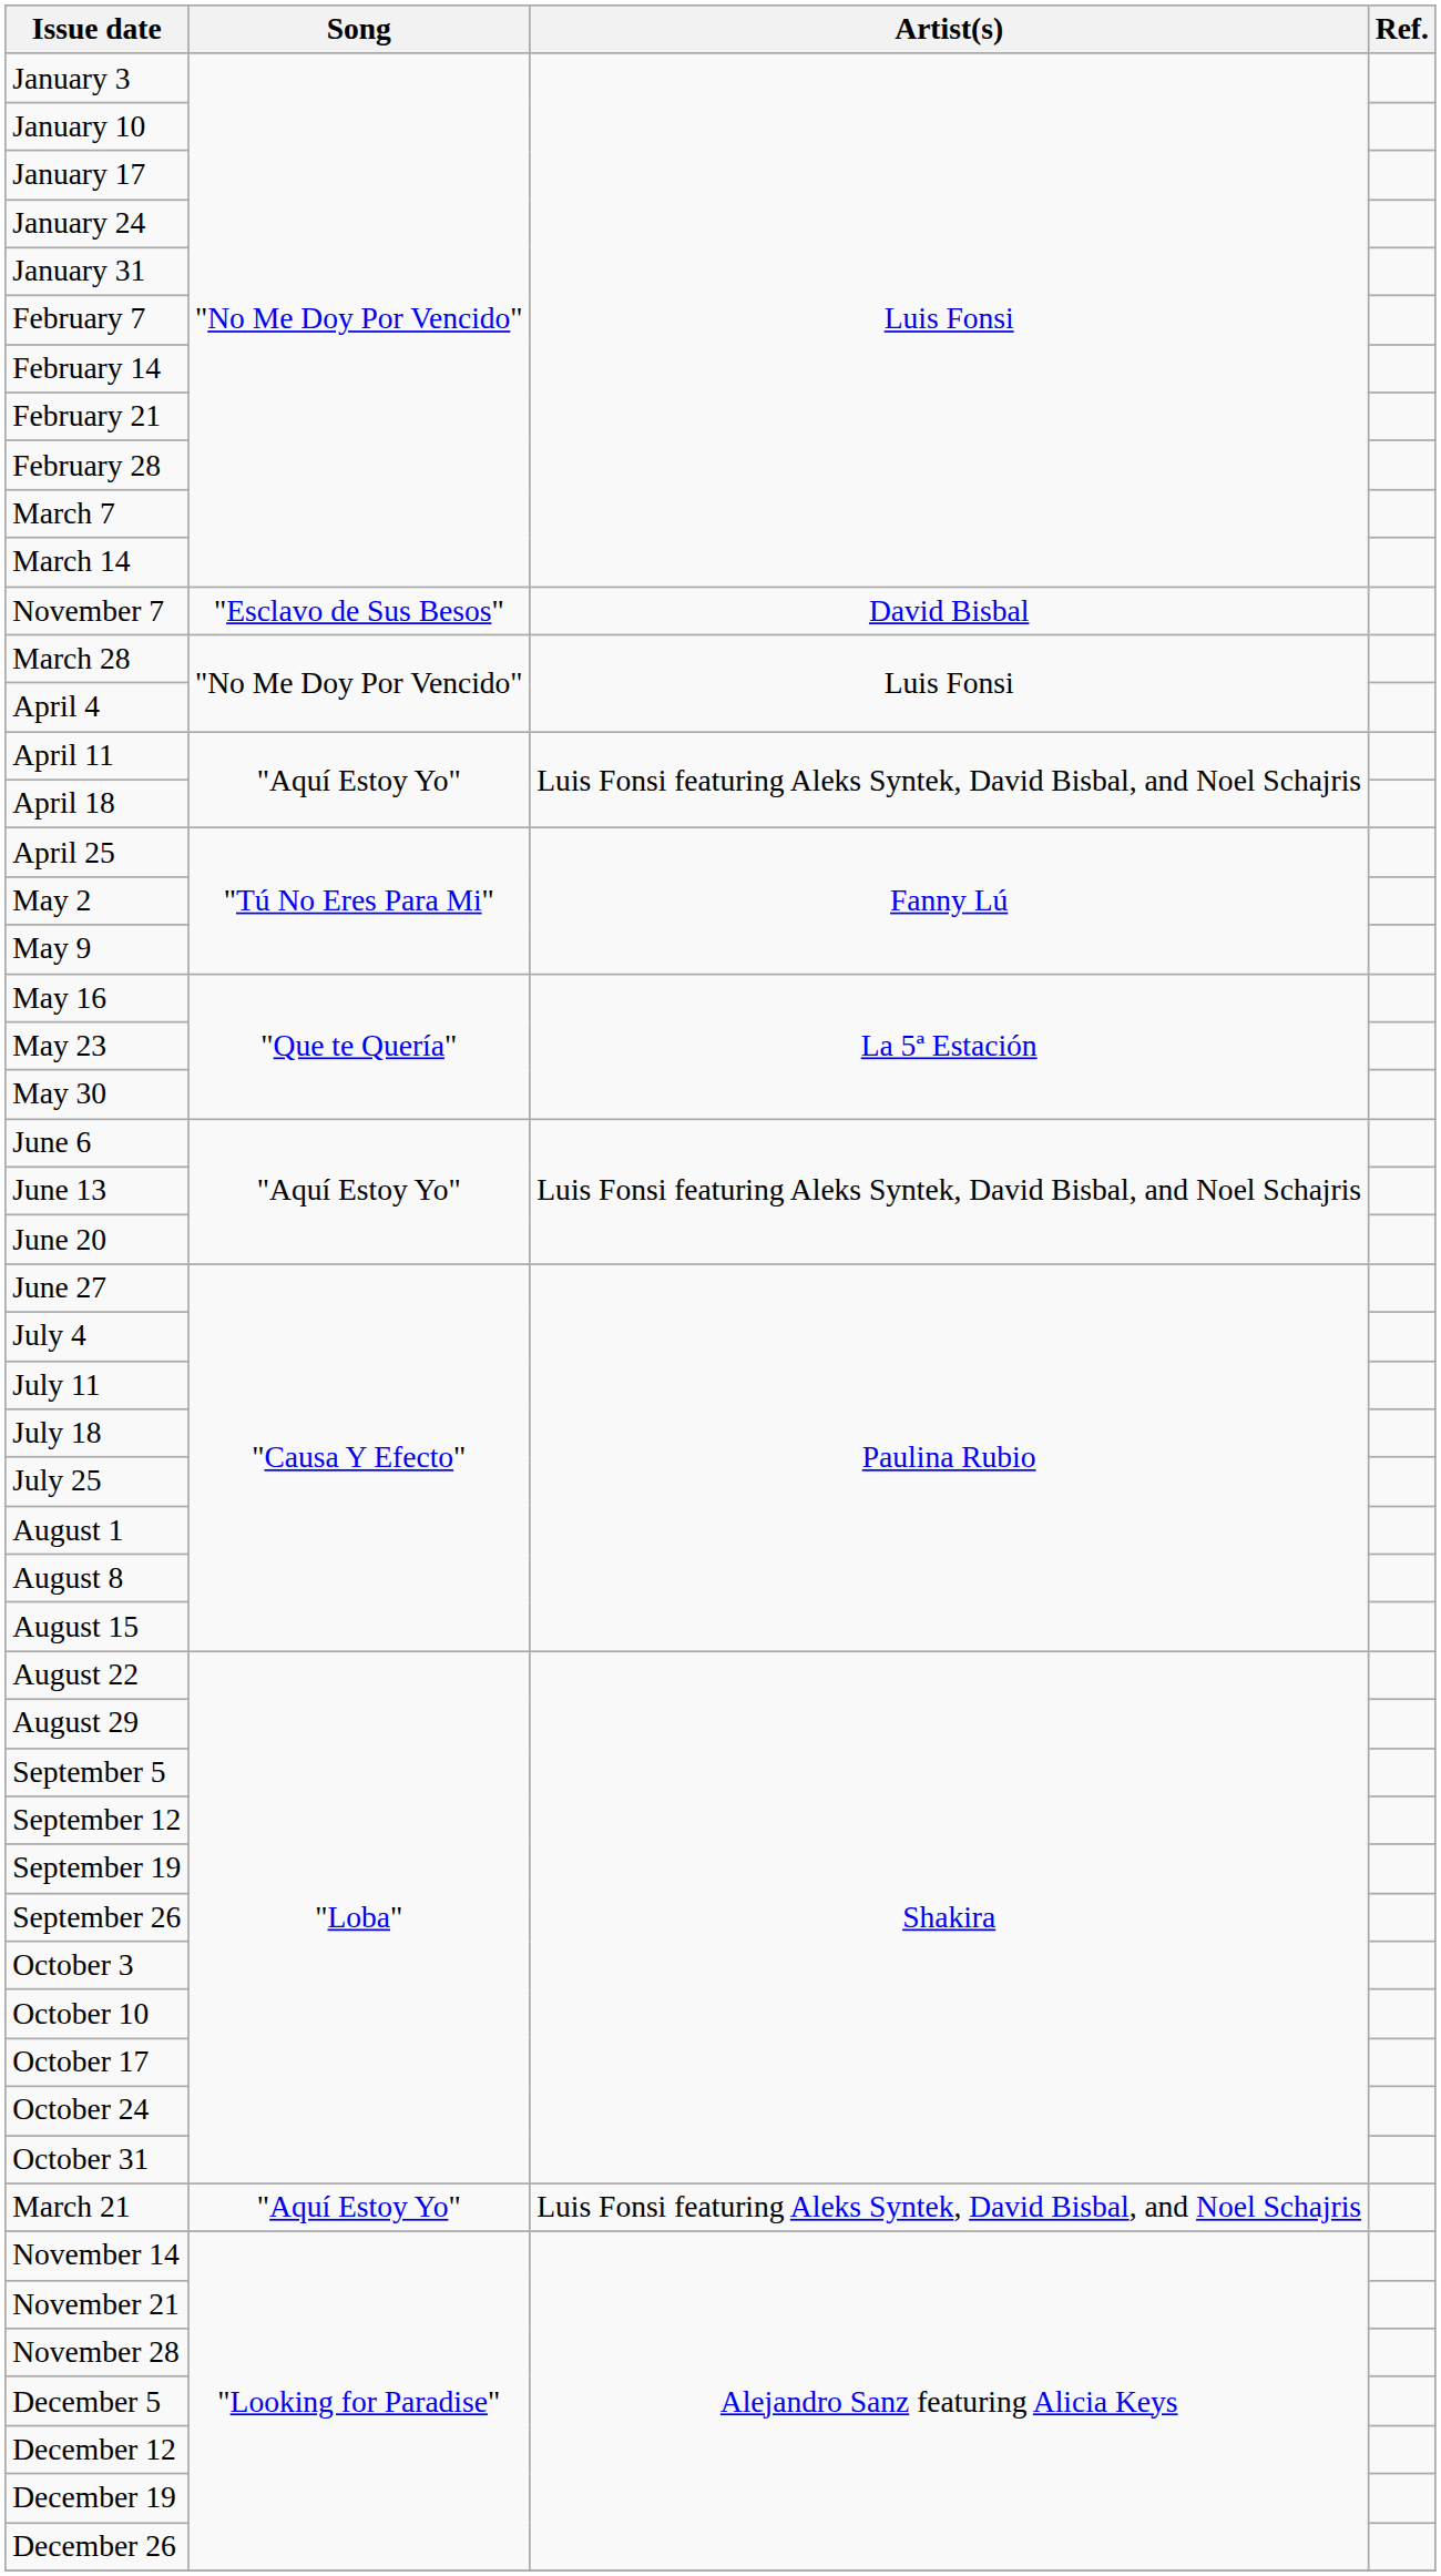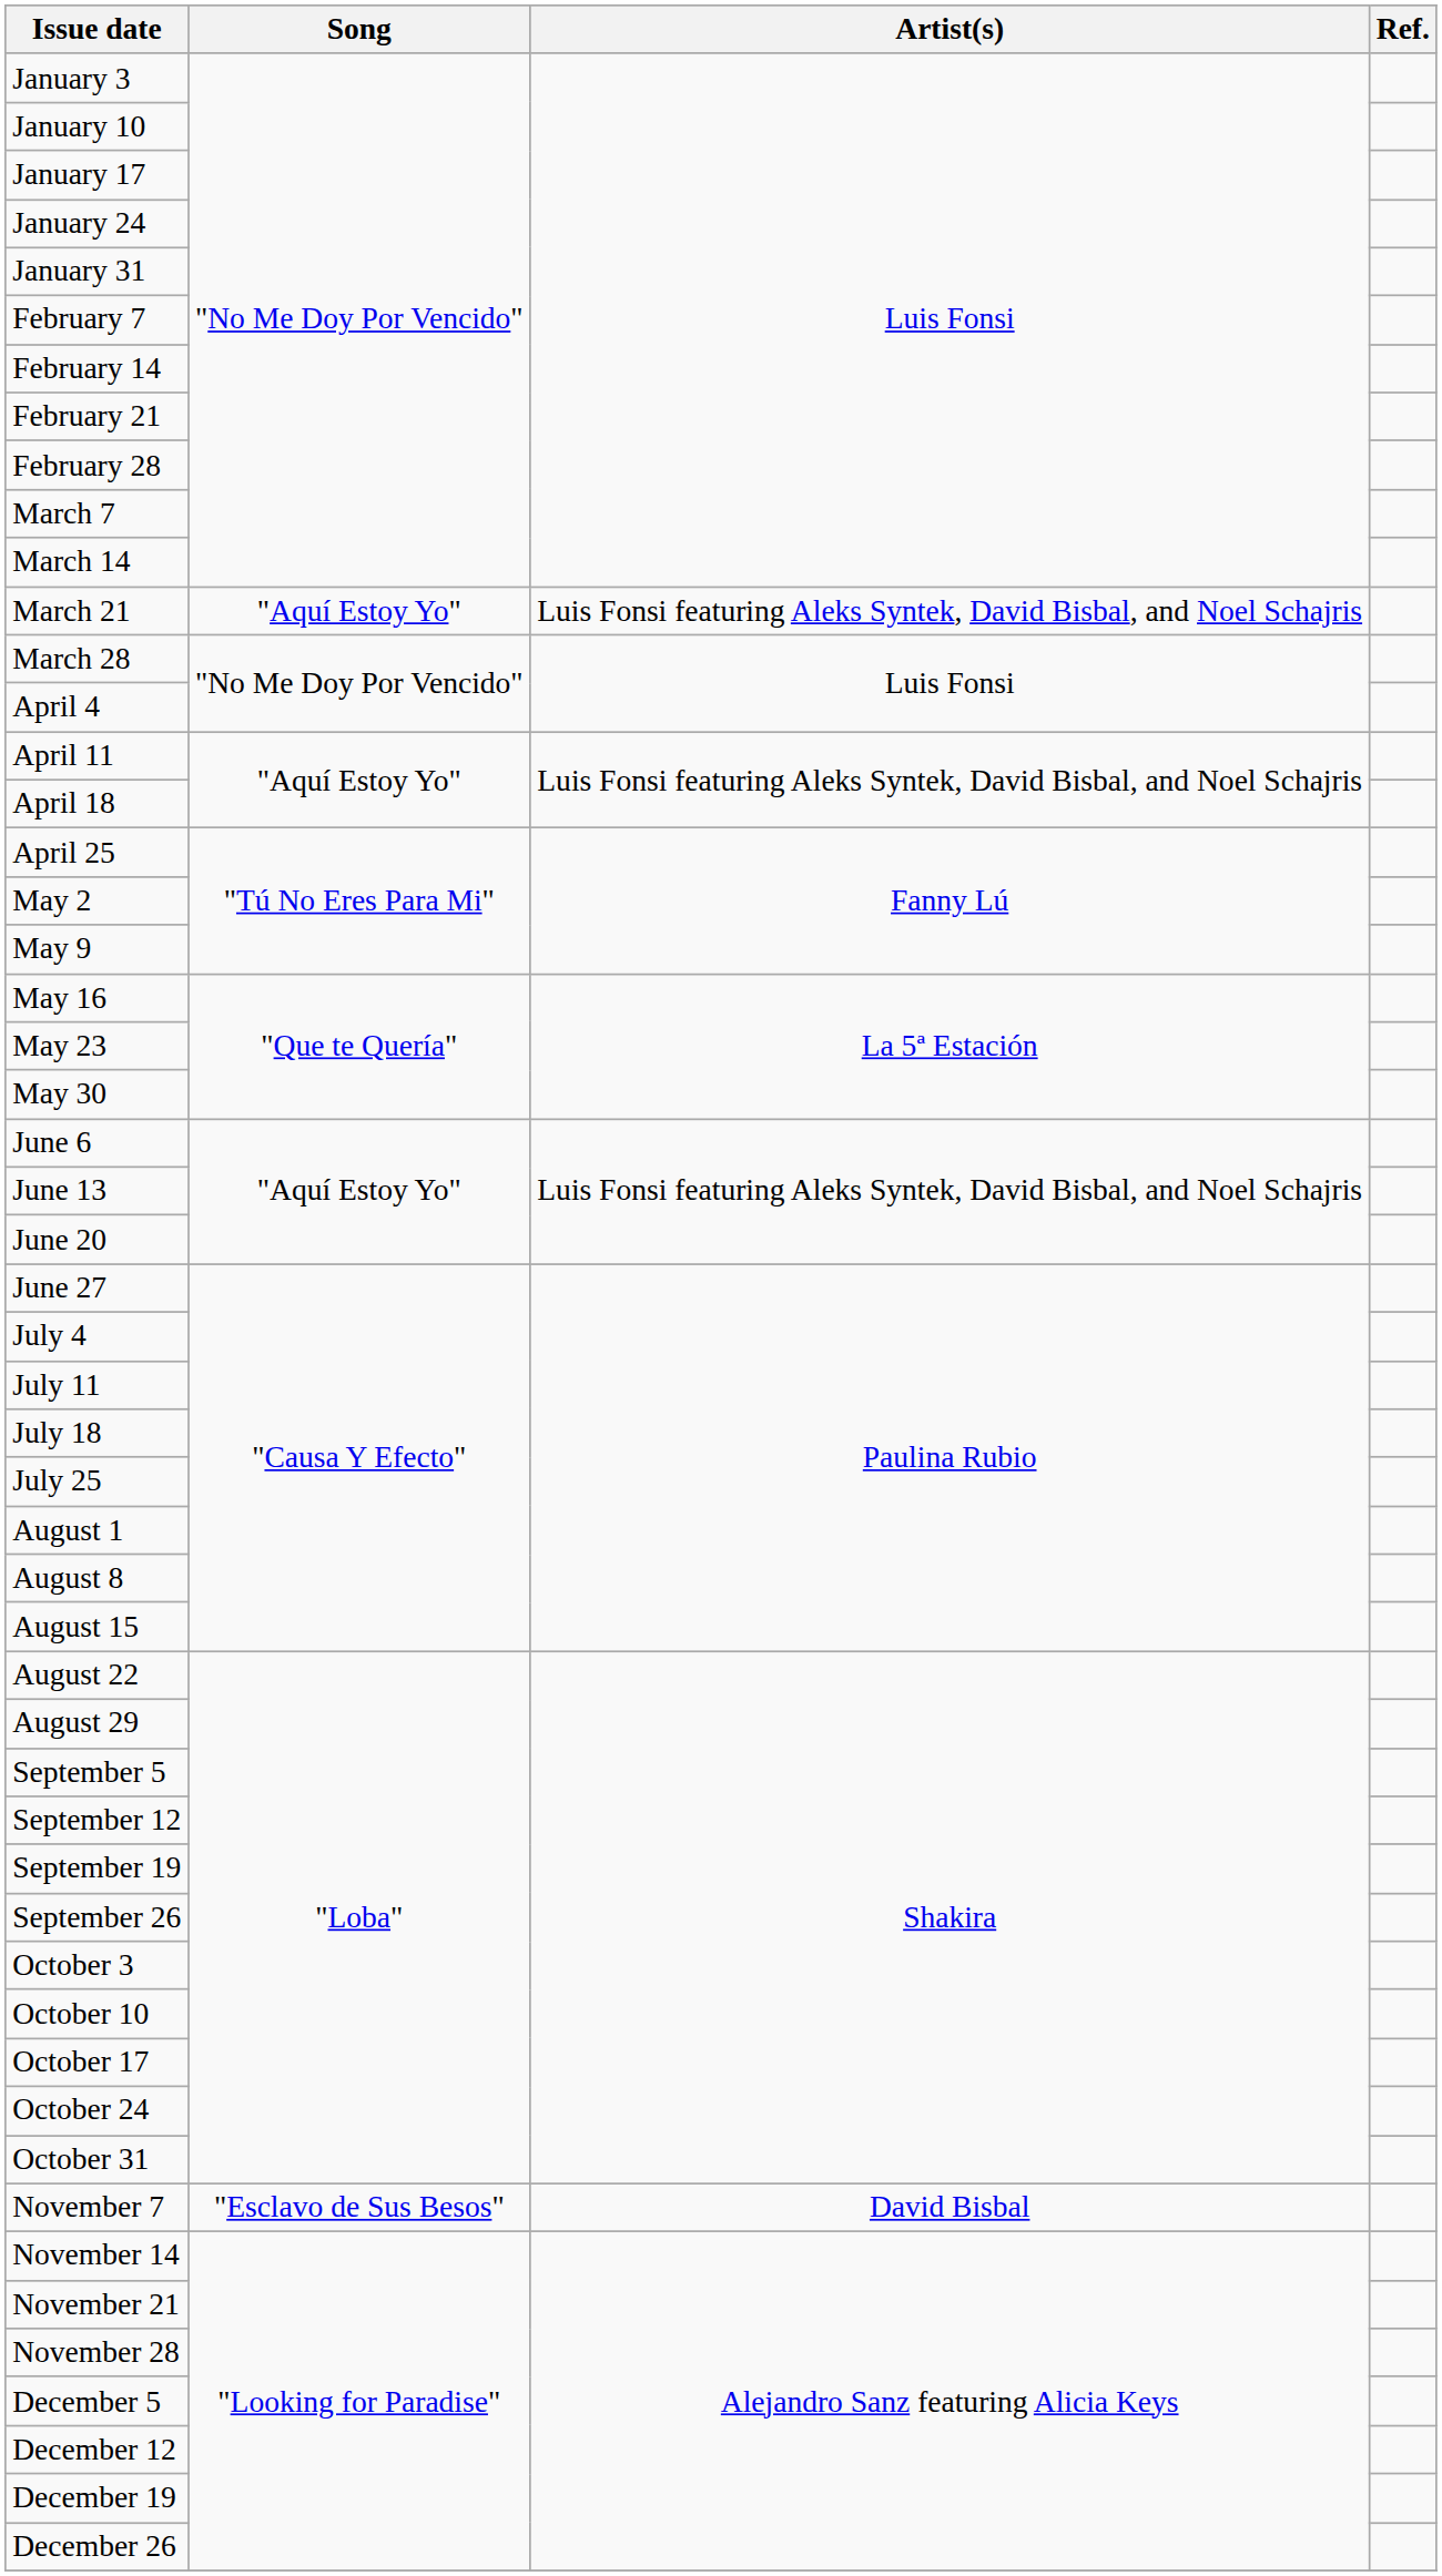 <table class="wikitable">
 <tr>
 <th>Issue date</th>
 <th>Song</th>
 <th>Artist(s)</th>
 <th>Ref.</th>
 </tr>
 <tr>
 <td>January 3</td>
 <td style="text-align: center;" rowspan="11">"<a href='#'>No Me Doy Por Vencido</a>"</td>
 <td style="text-align: center;" rowspan="11"><a href='#'>Luis Fonsi</a></td>
 <td style="text-align: center;"></td>
 </tr>
 <tr>
 <td>January 10</td>
 <td style="text-align: center;"></td>
 </tr>
 <tr>
 <td>January 17</td>
 <td style="text-align: center;"></td>
 </tr>
 <tr>
 <td>January 24</td>
 <td style="text-align: center;"></td>
 </tr>
 <tr>
 <td>January 31</td>
 <td style="text-align: center;"></td>
 </tr>
 <tr>
 <td>February 7</td>
 <td style="text-align: center;"></td>
 </tr>
 <tr>
 <td>February 14</td>
 <td style="text-align: center;"></td>
 </tr>
 <tr>
 <td>February 21</td>
 <td style="text-align: center;"></td>
 </tr>
 <tr>
 <td>February 28</td>
 <td style="text-align: center;"></td>
 </tr>
 <tr>
 <td>March 7</td>
 <td style="text-align: center;"></td>
 </tr>
 <tr>
 <td>March 14</td>
 <td style="text-align: center;"></td>
 </tr>
 <tr>
-<td>November 7</td>
-<td style="text-align: center;" rowspan="1">"<a href='#'>Esclavo de Sus Besos</a>"</td>
-<td style="text-align: center;" rowspan="1"><a href='#'>David Bisbal</a></td>
+<td>March 21</td>
+<td style="text-align: center;" rowspan="1">"<a href='#'>Aquí Estoy Yo</a>"</td>
+<td style="text-align: center;" rowspan="1">Luis Fonsi featuring <a href='#'>Aleks Syntek</a>, <a href='#'>David Bisbal</a>, and <a href='#'>Noel Schajris</a></td>
 <td style="text-align: center;"></td>
 </tr>
 <tr>
 <td>March 28</td>
 <td style="text-align: center;" rowspan="2">"No Me Doy Por Vencido"</td>
 <td style="text-align: center;" rowspan="2">Luis Fonsi</td>
 <td style="text-align: center;"></td>
 </tr>
 <tr>
 <td>April 4</td>
 <td style="text-align: center;"></td>
 </tr>
 <tr>
 <td>April 11</td>
 <td style="text-align: center;" rowspan="2">"Aquí Estoy Yo"</td>
 <td style="text-align: center;" rowspan="2">Luis Fonsi featuring Aleks Syntek, David Bisbal, and Noel Schajris</td>
 <td style="text-align: center;"></td>
 </tr>
 <tr>
 <td>April 18</td>
 <td style="text-align: center;"></td>
 </tr>
 <tr>
 <td>April 25</td>
 <td style="text-align: center;" rowspan="3">"<a href='#'>Tú No Eres Para Mi</a>"</td>
 <td style="text-align: center;" rowspan="3"><a href='#'>Fanny Lú</a></td>
 <td style="text-align: center;"></td>
 </tr>
 <tr>
 <td>May 2</td>
 <td style="text-align: center;"></td>
 </tr>
 <tr>
 <td>May 9</td>
 <td style="text-align: center;"></td>
 </tr>
 <tr>
 <td>May 16</td>
 <td style="text-align: center;" rowspan="3">"<a href='#'>Que te Quería</a>"</td>
 <td style="text-align: center;" rowspan="3"><a href='#'>La 5ª Estación</a></td>
 <td style="text-align: center;"></td>
 </tr>
 <tr>
 <td>May 23</td>
 <td style="text-align: center;"></td>
 </tr>
 <tr>
 <td>May 30</td>
 <td style="text-align: center;"></td>
 </tr>
 <tr>
 <td>June 6</td>
 <td style="text-align: center;" rowspan="3">"Aquí Estoy Yo"</td>
 <td style="text-align: center;" rowspan="3">Luis Fonsi featuring Aleks Syntek, David Bisbal, and Noel Schajris</td>
 <td style="text-align: center;"></td>
 </tr>
 <tr>
 <td>June 13</td>
 <td style="text-align: center;"></td>
 </tr>
 <tr>
 <td>June 20</td>
 <td style="text-align: center;"></td>
 </tr>
 <tr>
 <td>June 27</td>
 <td style="text-align: center;" rowspan="8">"<a href='#'>Causa Y Efecto</a>"</td>
 <td style="text-align: center;" rowspan="8"><a href='#'>Paulina Rubio</a></td>
 <td style="text-align: center;"></td>
 </tr>
 <tr>
 <td>July 4</td>
 <td style="text-align: center;"></td>
 </tr>
 <tr>
 <td>July 11</td>
 <td style="text-align: center;"></td>
 </tr>
 <tr>
 <td>July 18</td>
 <td style="text-align: center;"></td>
 </tr>
 <tr>
 <td>July 25</td>
 <td style="text-align: center;"></td>
 </tr>
 <tr>
 <td>August 1</td>
 <td style="text-align: center;"></td>
 </tr>
 <tr>
 <td>August 8</td>
 <td style="text-align: center;"></td>
 </tr>
 <tr>
 <td>August 15</td>
 <td style="text-align: center;"></td>
 </tr>
 <tr>
 <td>August 22</td>
 <td style="text-align: center;" rowspan="11">"<a href='#'>Loba</a>"</td>
 <td style="text-align: center;" rowspan="11"><a href='#'>Shakira</a></td>
 <td style="text-align: center;"></td>
 </tr>
 <tr>
 <td>August 29</td>
 <td style="text-align: center;"></td>
 </tr>
 <tr>
 <td>September 5</td>
 <td style="text-align: center;"></td>
 </tr>
 <tr>
 <td>September 12</td>
 <td style="text-align: center;"></td>
 </tr>
 <tr>
 <td>September 19</td>
 <td style="text-align: center;"></td>
 </tr>
 <tr>
 <td>September 26</td>
 <td style="text-align: center;"></td>
 </tr>
 <tr>
 <td>October 3</td>
 <td style="text-align: center;"></td>
 </tr>
 <tr>
 <td>October 10</td>
 <td style="text-align: center;"></td>
 </tr>
 <tr>
 <td>October 17</td>
 <td style="text-align: center;"></td>
 </tr>
 <tr>
 <td>October 24</td>
 <td style="text-align: center;"></td>
 </tr>
 <tr>
 <td>October 31</td>
 <td style="text-align: center;"></td>
 </tr>
 <tr>
-<td>March 21</td>
-<td style="text-align: center;" rowspan="1">"<a href='#'>Aquí Estoy Yo</a>"</td>
-<td style="text-align: center;" rowspan="1">Luis Fonsi featuring <a href='#'>Aleks Syntek</a>, <a href='#'>David Bisbal</a>, and <a href='#'>Noel Schajris</a></td>
+<td>November 7</td>
+<td style="text-align: center;" rowspan="1">"<a href='#'>Esclavo de Sus Besos</a>"</td>
+<td style="text-align: center;" rowspan="1"><a href='#'>David Bisbal</a></td>
 <td style="text-align: center;"></td>
 </tr>
 <tr>
 <td>November 14</td>
 <td style="text-align: center;" rowspan="7">"<a href='#'>Looking for Paradise</a>"</td>
 <td style="text-align: center;" rowspan="7"><a href='#'>Alejandro Sanz</a> featuring <a href='#'>Alicia Keys</a></td>
 <td style="text-align: center;"></td>
 </tr>
 <tr>
 <td>November 21</td>
 <td style="text-align: center;"></td>
 </tr>
 <tr>
 <td>November 28</td>
 <td style="text-align: center;"></td>
 </tr>
 <tr>
 <td>December 5</td>
 <td style="text-align: center;"></td>
 </tr>
 <tr>
 <td>December 12</td>
 <td style="text-align: center;"></td>
 </tr>
 <tr>
 <td>December 19</td>
 <td style="text-align: center;"></td>
 </tr>
 <tr>
 <td>December 26</td>
 <td style="text-align: center;"></td>
 </tr>
 <tr>
 </tr>
 </table>
